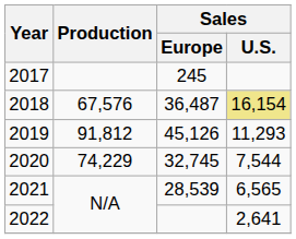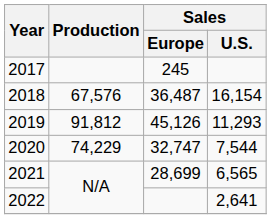 <table class="wikitable" style="text-align: center;">
 <tr>
 <th rowspan="2">Year</th>
 <th rowspan="2">Production</th>
 <th colspan="2">Sales</th>
 </tr>
 <tr>
 <th>Europe</th>
 <th>U.S.</th>
 </tr>
 <tr>
 <td>2017</td>
 <td></td>
 <td>245</td>
 <td></td>
 </tr>
 <tr>
 <td>2018</td>
 <td>67,576</td>
 <td>36,487</td>
-<td style="background: khaki;">16,154</td>
+<td>16,154</td>
 </tr>
 <tr>
 <td>2019</td>
 <td>91,812</td>
 <td>45,126</td>
 <td>11,293</td>
 </tr>
 <tr>
 <td>2020</td>
 <td>74,229</td>
-<td>32,745</td>
+<td>32,747</td>
 <td>7,544</td>
 </tr>
 <tr>
 <td>2021</td>
 <td rowspan=2>N/A</td>
-<td>28,539</td>
+<td>28,699</td>
 <td>6,565</td>
 </tr>
 <tr>
 <td>2022</td>
 <td></td>
 <td>2,641</td>
 </tr>
 <tr>
 </tr>
 </table>
